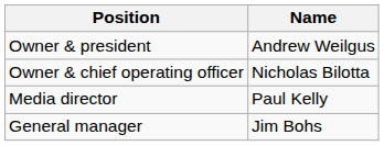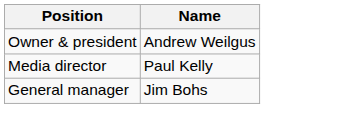 <table class="wikitable">
 <tr>
 <th>Position</th>
 <th>Name</th>
 </tr>
 <tr>
 <td>Owner & president</td>
 <td>Andrew Weilgus</td>
 </tr>
 <tr>
-<td>Owner & chief operating officer</td>
-<td>Nicholas Bilotta</td>
-</tr>
-<tr>
 <td>Media director</td>
 <td>Paul Kelly</td>
 </tr>
 <tr>
 <td>General manager</td>
 <td>Jim Bohs</td>
 </tr>
 </table>
